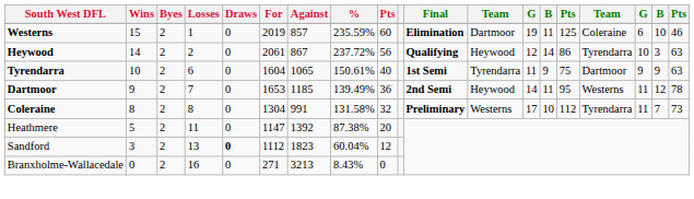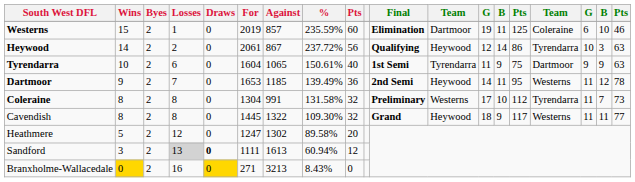 <table style="font-size: 85%; text-align: left;" class="wikitable">
 <tr>
 <th style="color:crimson">South West DFL</th>
 <th style="color:crimson">Wins</th>
 <th style="color:crimson">Byes</th>
 <th style="color:crimson">Losses</th>
 <th style="color:crimson">Draws</th>
 <th style="color:crimson">For</th>
 <th style="color:crimson">Against</th>
 <th style="color:crimson">%</th>
 <th style="color:crimson">Pts</th>
 <th></th>
 <th style="color:green">Final</th>
 <th style="color:green">Team</th>
 <th style="color:green">G</th>
 <th style="color:green">B</th>
 <th style="color:green">Pts</th>
 <th style="color:green">Team</th>
 <th style="color:green">G</th>
 <th style="color:green">B</th>
 <th style="color:green">Pts</th>
 </tr>
 <tr>
 </tr>
 <tr>
 </tr>
 <tr>
 <td><strong>	Westerns	</strong></td>
 <td>15</td>
 <td>2</td>
 <td>1</td>
 <td>0</td>
 <td>2019</td>
 <td>857</td>
 <td>235.59%</td>
 <td>60</td>
 <td></td>
 <td><strong>Elimination</strong></td>
 <td>Dartmoor</td>
 <td>19</td>
 <td>11</td>
 <td>125</td>
 <td>Coleraine</td>
 <td>6</td>
 <td>10</td>
 <td>46</td>
 </tr>
 <tr>
 <td><strong>	Heywood	</strong></td>
 <td>14</td>
 <td>2</td>
 <td>2</td>
 <td>0</td>
 <td>2061</td>
 <td>867</td>
 <td>237.72%</td>
 <td>56</td>
 <td></td>
 <td><strong>Qualifying</strong></td>
 <td>Heywood</td>
 <td>12</td>
 <td>14</td>
 <td>86</td>
 <td>Tyrendarra</td>
 <td>10</td>
 <td>3</td>
 <td>63</td>
 </tr>
 <tr>
 <td><strong>	Tyrendarra	</strong></td>
 <td>10</td>
 <td>2</td>
 <td>6</td>
 <td>0</td>
 <td>1604</td>
 <td>1065</td>
 <td>150.61%</td>
 <td>40</td>
 <td></td>
 <td><strong>1st Semi</strong></td>
 <td>Tyrendarra</td>
 <td>11</td>
 <td>9</td>
 <td>75</td>
 <td>Dartmoor</td>
 <td>9</td>
 <td>9</td>
 <td>63</td>
 </tr>
 <tr>
 <td><strong>	Dartmoor	</strong></td>
 <td>9</td>
 <td>2</td>
 <td>7</td>
 <td>0</td>
 <td>1653</td>
 <td>1185</td>
 <td>139.49%</td>
 <td>36</td>
 <td></td>
 <td><strong>2nd Semi</strong></td>
 <td>Heywood</td>
 <td>14</td>
 <td>11</td>
 <td>95</td>
 <td>Westerns</td>
 <td>11</td>
 <td>12</td>
 <td>78</td>
 </tr>
 <tr>
 <td><strong>	Coleraine	</strong></td>
 <td>8</td>
 <td>2</td>
 <td>8</td>
 <td>0</td>
 <td>1304</td>
 <td>991</td>
 <td>131.58%</td>
 <td>32</td>
 <td></td>
 <td><strong>Preliminary</strong></td>
 <td>Westerns</td>
 <td>17</td>
 <td>10</td>
 <td>112</td>
 <td>Tyrendarra</td>
 <td>11</td>
 <td>7</td>
 <td>73</td>
 </tr>
 <tr>
+<td>Cavendish</td>
+<td>8</td>
+<td>2</td>
+<td>8</td>
+<td>0</td>
+<td>1445</td>
+<td>1322</td>
+<td>109.30%</td>
+<td>32</td>
+<td></td>
+<td><strong>Grand</strong></td>
+<td>Heywood</td>
+<td>18</td>
+<td>9</td>
+<td>117</td>
+<td>Westerns</td>
+<td>11</td>
+<td>11</td>
+<td>77</td>
+</tr>
+<tr>
 <td>Heathmere</td>
 <td>5</td>
 <td>2</td>
-<td>11</td>
+<td>12</td>
 <td>0</td>
-<td>1147</td>
-<td>1392</td>
-<td>87.38%</td>
+<td>1247</td>
+<td>1302</td>
+<td>89.58%</td>
 <td>20</td>
 <td></td>
 </tr>
 <tr>
 <td>Sandford</td>
 <td>3</td>
 <td>2</td>
-<td>13</td>
+<td style="background: lightgrey;">13</td>
 <td><strong>0</strong></td>
-<td>1112</td>
-<td>1823</td>
-<td>60.04%</td>
+<td>1111</td>
+<td>1613</td>
+<td>60.94%</td>
 <td>12</td>
 <td></td>
 </tr>
 <tr>
 <td>Branxholme-Wallacedale</td>
-<td>0</td>
+<td style="background: gold;">0</td>
 <td>2</td>
 <td>16</td>
-<td>0</td>
+<td style="background: gold;">0</td>
 <td>271</td>
 <td>3213</td>
 <td>8.43%</td>
 <td>0</td>
 <td></td>
 </tr>
 </table>
